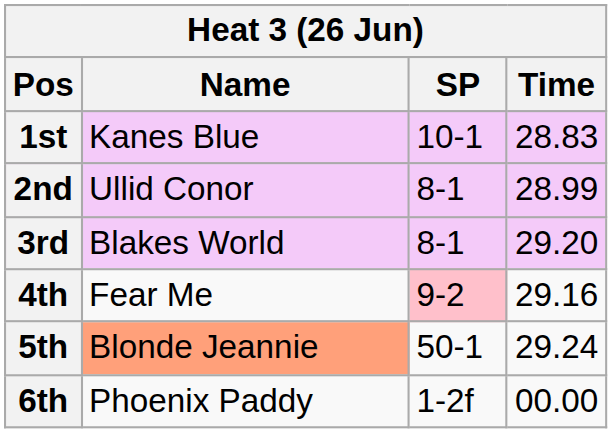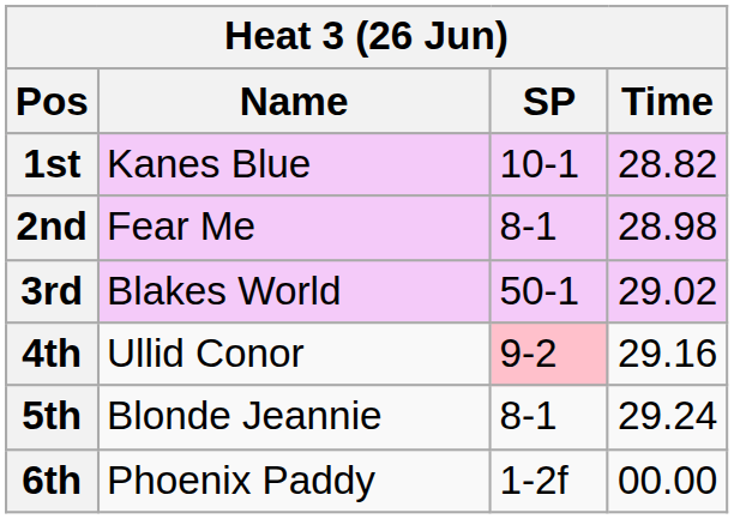 <table class="wikitable">
 <tr>
 <th colspan="6">Heat 3 (26 Jun)</th>
 </tr>
 <tr>
 <th width=20>Pos</th>
 <th width=150>Name</th>
 <th width=40>SP</th>
 <th width=40>Time</th>
 </tr>
 <tr style="background: #f4caf9;">
 <th>1st</th>
 <td>Kanes Blue</td>
 <td>10-1</td>
-<td>28.83</td>
+<td>28.82</td>
 </tr>
 <tr style="background: #f4caf9;">
 <th>2nd</th>
-<td>Ullid Conor</td>
+<td>Fear Me</td>
 <td>8-1</td>
-<td>28.99</td>
+<td>28.98</td>
 </tr>
 <tr style="background: #f4caf9;">
 <th>3rd</th>
 <td>Blakes World</td>
-<td>8-1</td>
-<td>29.20</td>
+<td>50-1</td>
+<td>29.02</td>
 </tr>
 <tr>
 <th>4th</th>
-<td>Fear Me</td>
+<td>Ullid Conor</td>
 <td style="background: pink;">9-2</td>
 <td>29.16</td>
 </tr>
 <tr>
 <th>5th</th>
-<td style="background: lightsalmon;">Blonde Jeannie</td>
-<td>50-1</td>
+<td>Blonde Jeannie</td>
+<td>8-1</td>
 <td>29.24</td>
 </tr>
 <tr>
 <th>6th</th>
 <td>Phoenix Paddy</td>
 <td>1-2f</td>
 <td>00.00</td>
 </tr>
 </table>
